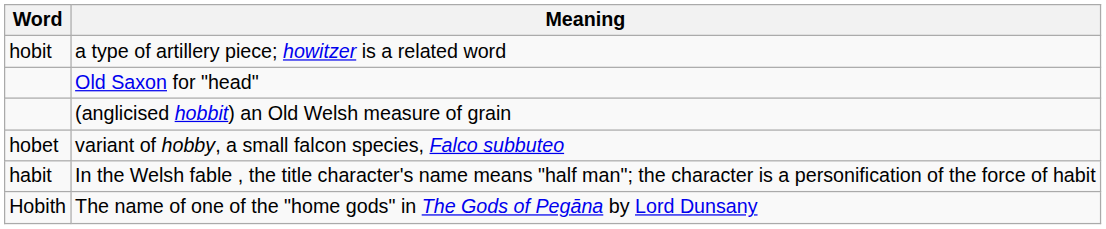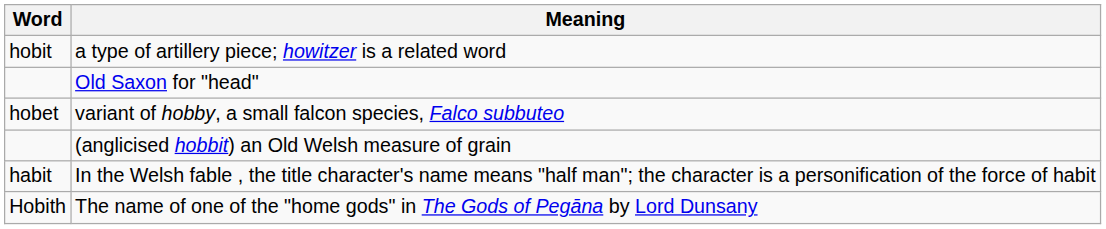 <table class="wikitable">
 <tr>
 <th>Word</th>
 <th>Meaning</th>
 </tr>
 <tr>
 <td>hobit</td>
 <td>a type of artillery piece; <em><a href='#'>howitzer</a></em> is a related word</td>
 </tr>
 <tr>
 <td></td>
 <td><a href='#'>Old Saxon</a> for "head"</td>
 </tr>
 <tr>
+<td>hobet</td>
+<td>variant of <em>hobby</em>, a small falcon species, <em><a href='#'>Falco subbuteo</a></em></td>
+</tr>
+<tr>
 <td></td>
 <td>(anglicised <em><a href='#'>hobbit</a></em>) an Old Welsh measure of grain</td>
-</tr>
-<tr>
-<td>hobet</td>
-<td>variant of <em>hobby</em>, a small falcon species, <em><a href='#'>Falco subbuteo</a></em></td>
 </tr>
 <tr>
 <td>habit</td>
 <td>In the Welsh fable , the title character's name means "half man"; the character is a personification of the force of habit</td>
 </tr>
 <tr>
 <td>Hobith</td>
 <td>The name of one of the "home gods" in <em><a href='#'>The Gods of Pegāna</a></em> by <a href='#'>Lord Dunsany</a></td>
 </tr>
 </table>
